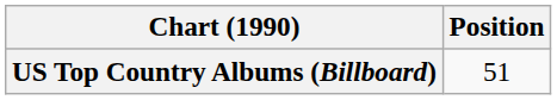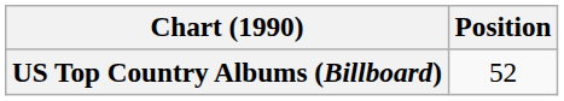 <table class="wikitable plainrowheaders" style="text-align:center">
 <tr>
 <th scope="col">Chart (1990)</th>
 <th scope="col">Position</th>
 </tr>
 <tr>
 <th scope="row">US Top Country Albums (<em>Billboard</em>)</th>
-<td>51</td>
+<td>52</td>
 </tr>
 </table>
